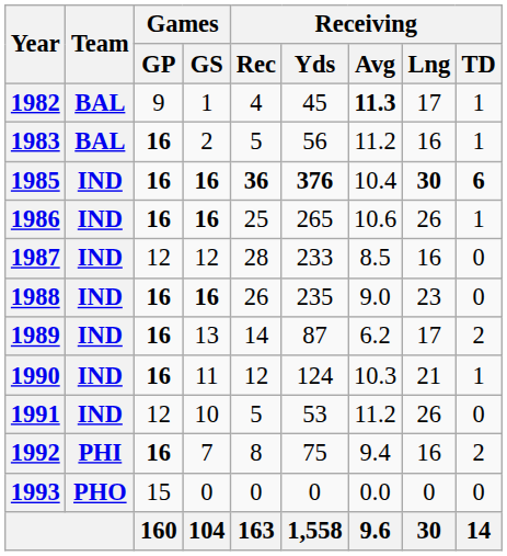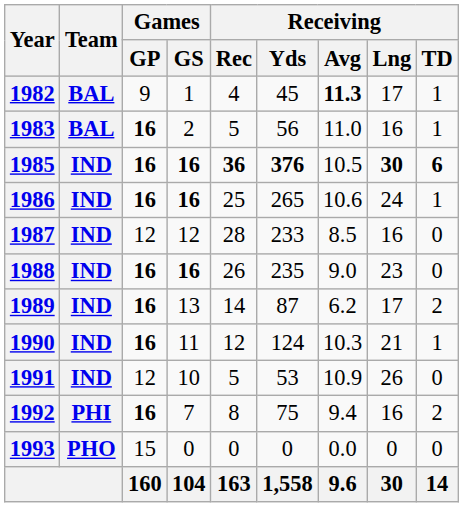 <table class="wikitable" style="text-align:center">
 <tr>
 <th rowspan="2">Year</th>
 <th rowspan="2">Team</th>
 <th colspan="2">Games</th>
 <th colspan="5">Receiving</th>
 </tr>
 <tr>
 <th>GP</th>
 <th>GS</th>
 <th>Rec</th>
 <th>Yds</th>
 <th>Avg</th>
 <th>Lng</th>
 <th>TD</th>
 </tr>
 <tr>
 <th><a href='#'>1982</a></th>
 <th><a href='#'>BAL</a></th>
 <td>9</td>
 <td>1</td>
 <td>4</td>
 <td>45</td>
 <td><strong>11.3</strong></td>
 <td>17</td>
 <td>1</td>
 </tr>
 <tr>
 <th><a href='#'>1983</a></th>
 <th><a href='#'>BAL</a></th>
 <td><strong>16</strong></td>
 <td>2</td>
 <td>5</td>
 <td>56</td>
-<td>11.2</td>
+<td>11.0</td>
 <td>16</td>
 <td>1</td>
 </tr>
 <tr>
 <th><a href='#'>1985</a></th>
 <th><a href='#'>IND</a></th>
 <td><strong>16</strong></td>
 <td><strong>16</strong></td>
 <td><strong>36</strong></td>
 <td><strong>376</strong></td>
-<td>10.4</td>
+<td>10.5</td>
 <td><strong>30</strong></td>
 <td><strong>6</strong></td>
 </tr>
 <tr>
 <th><a href='#'>1986</a></th>
 <th><a href='#'>IND</a></th>
 <td><strong>16</strong></td>
 <td><strong>16</strong></td>
 <td>25</td>
 <td>265</td>
 <td>10.6</td>
-<td>26</td>
+<td>24</td>
 <td>1</td>
 </tr>
 <tr>
 <th><a href='#'>1987</a></th>
 <th><a href='#'>IND</a></th>
 <td>12</td>
 <td>12</td>
 <td>28</td>
 <td>233</td>
 <td>8.5</td>
 <td>16</td>
 <td>0</td>
 </tr>
 <tr>
 <th><a href='#'>1988</a></th>
 <th><a href='#'>IND</a></th>
 <td><strong>16</strong></td>
 <td><strong>16</strong></td>
 <td>26</td>
 <td>235</td>
 <td>9.0</td>
 <td>23</td>
 <td>0</td>
 </tr>
 <tr>
 <th><a href='#'>1989</a></th>
 <th><a href='#'>IND</a></th>
 <td><strong>16</strong></td>
 <td>13</td>
 <td>14</td>
 <td>87</td>
 <td>6.2</td>
 <td>17</td>
 <td>2</td>
 </tr>
 <tr>
 <th><a href='#'>1990</a></th>
 <th><a href='#'>IND</a></th>
 <td><strong>16</strong></td>
 <td>11</td>
 <td>12</td>
 <td>124</td>
 <td>10.3</td>
 <td>21</td>
 <td>1</td>
 </tr>
 <tr>
 <th><a href='#'>1991</a></th>
 <th><a href='#'>IND</a></th>
 <td>12</td>
 <td>10</td>
 <td>5</td>
 <td>53</td>
-<td>11.2</td>
+<td>10.9</td>
 <td>26</td>
 <td>0</td>
 </tr>
 <tr>
 <th><a href='#'>1992</a></th>
 <th><a href='#'>PHI</a></th>
 <td><strong>16</strong></td>
 <td>7</td>
 <td>8</td>
 <td>75</td>
 <td>9.4</td>
 <td>16</td>
 <td>2</td>
 </tr>
 <tr>
 <th><a href='#'>1993</a></th>
 <th><a href='#'>PHO</a></th>
 <td>15</td>
 <td>0</td>
 <td>0</td>
 <td>0</td>
 <td>0.0</td>
 <td>0</td>
 <td>0</td>
 </tr>
 <tr>
 <th colspan="2"></th>
 <th>160</th>
 <th>104</th>
 <th>163</th>
 <th>1,558</th>
 <th>9.6</th>
 <th>30</th>
 <th>14</th>
 </tr>
 </table>
